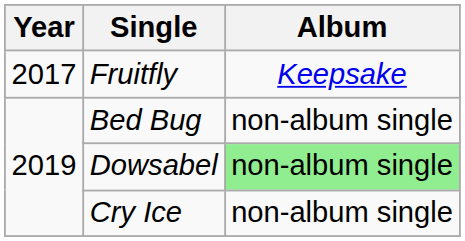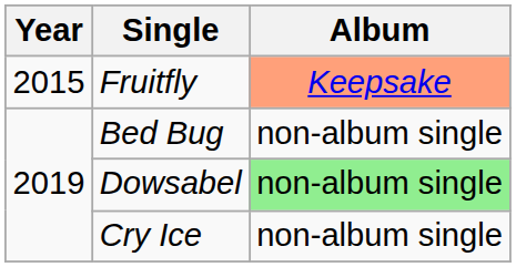 <table class="wikitable" style="text-align:center;">
 <tr>
 <th scope="col">Year</th>
 <th scope="col">Single</th>
 <th scope="col">Album</th>
 </tr>
 <tr>
-<td rowspan="1">2017</td>
+<td rowspan="1">2015</td>
 <td align=left><em>Fruitfly</em></td>
-<td rowspan="1"><em><a href='#'>Keepsake</a></em></td>
+<td rowspan="1" style="background: lightsalmon;"><em><a href='#'>Keepsake</a></em></td>
 </tr>
 <tr>
 <td rowspan="3">2019</td>
 <td align=left><em>Bed Bug</em></td>
 <td>non-album single</td>
 </tr>
 <tr>
 <td align=left><em>Dowsabel</em></td>
 <td style="background: lightgreen;">non-album single</td>
 </tr>
 <tr>
 <td align=left><em>Cry Ice</em></td>
 <td>non-album single</td>
 </tr>
 </table>
